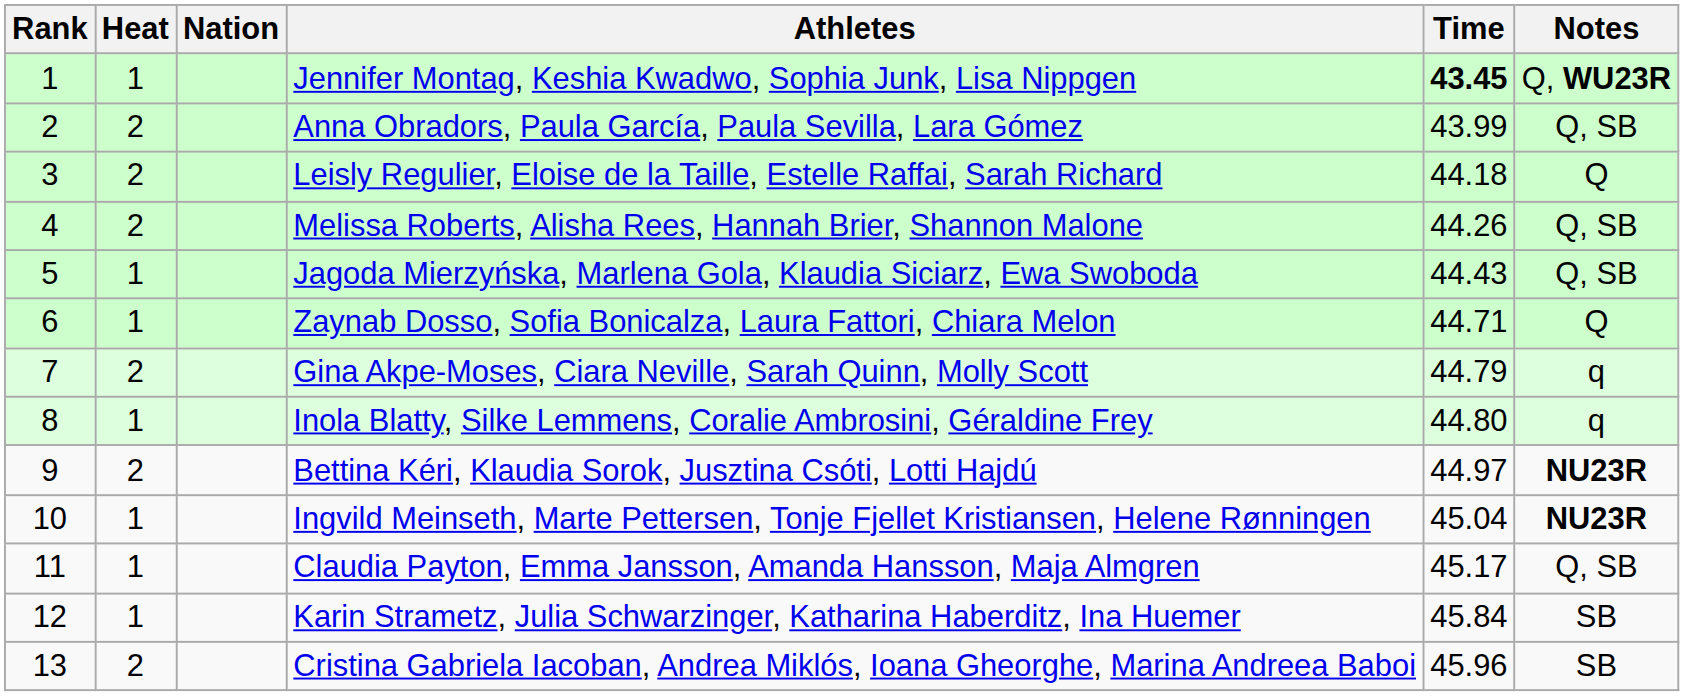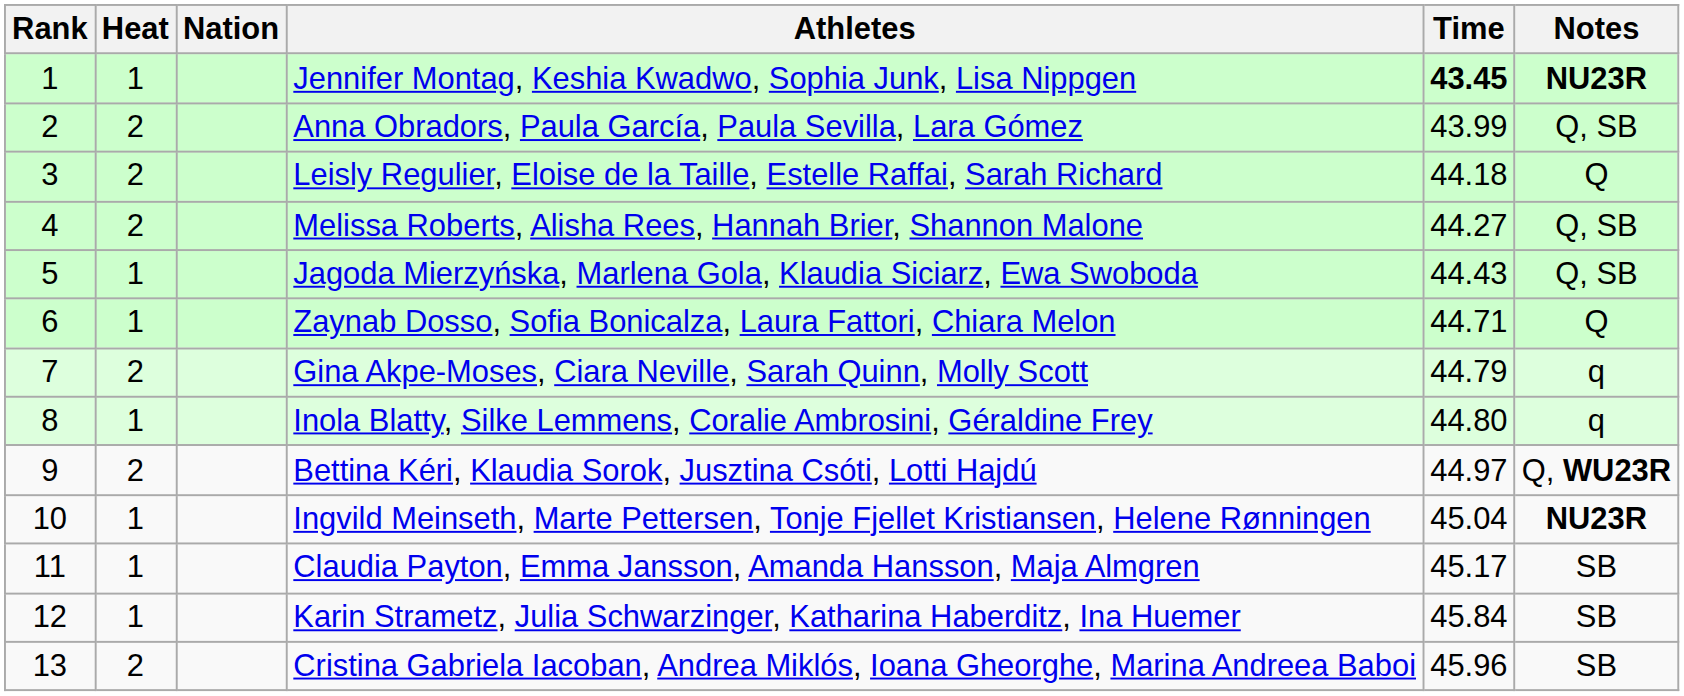 <table class="wikitable sortable" style="text-align:center">
 <tr>
 <th>Rank</th>
 <th>Heat</th>
 <th>Nation</th>
 <th>Athletes</th>
 <th>Time</th>
 <th>Notes</th>
 </tr>
 <tr bgcolor=ccffcc>
 <td>1</td>
 <td>1</td>
 <td align=left></td>
 <td align=left><a href='#'>Jennifer Montag</a>, <a href='#'>Keshia Kwadwo</a>, <a href='#'>Sophia Junk</a>, <a href='#'>Lisa Nippgen</a></td>
 <td><strong>43.45</strong></td>
-<td>Q, <strong>WU23R</strong></td>
+<td><strong>NU23R</strong></td>
 </tr>
 <tr bgcolor=ccffcc>
 <td>2</td>
 <td>2</td>
 <td align=left></td>
 <td align=left><a href='#'>Anna Obradors</a>, <a href='#'>Paula García</a>, <a href='#'>Paula Sevilla</a>, <a href='#'>Lara Gómez</a></td>
 <td>43.99</td>
 <td>Q, SB</td>
 </tr>
 <tr bgcolor=ccffcc>
 <td>3</td>
 <td>2</td>
 <td align=left></td>
 <td align=left><a href='#'>Leisly Regulier</a>, <a href='#'>Eloise de la Taille</a>, <a href='#'>Estelle Raffai</a>, <a href='#'>Sarah Richard</a></td>
 <td>44.18</td>
 <td>Q</td>
 </tr>
 <tr bgcolor=ccffcc>
 <td>4</td>
 <td>2</td>
 <td align=left></td>
 <td align=left><a href='#'>Melissa Roberts</a>, <a href='#'>Alisha Rees</a>, <a href='#'>Hannah Brier</a>, <a href='#'>Shannon Malone</a></td>
-<td>44.26</td>
+<td>44.27</td>
 <td>Q, SB</td>
 </tr>
 <tr bgcolor=ccffcc>
 <td>5</td>
 <td>1</td>
 <td align=left></td>
 <td align=left><a href='#'>Jagoda Mierzyńska</a>, <a href='#'>Marlena Gola</a>, <a href='#'>Klaudia Siciarz</a>, <a href='#'>Ewa Swoboda</a></td>
 <td>44.43</td>
 <td>Q, SB</td>
 </tr>
 <tr bgcolor=ccffcc>
 <td>6</td>
 <td>1</td>
 <td align=left></td>
 <td align=left><a href='#'>Zaynab Dosso</a>, <a href='#'>Sofia Bonicalza</a>, <a href='#'>Laura Fattori</a>, <a href='#'>Chiara Melon</a></td>
 <td>44.71</td>
 <td>Q</td>
 </tr>
 <tr bgcolor=ddffdd>
 <td>7</td>
 <td>2</td>
 <td align=left></td>
 <td align=left><a href='#'>Gina Akpe-Moses</a>, <a href='#'>Ciara Neville</a>, <a href='#'>Sarah Quinn</a>, <a href='#'>Molly Scott</a></td>
 <td>44.79</td>
 <td>q</td>
 </tr>
 <tr bgcolor=ddffdd>
 <td>8</td>
 <td>1</td>
 <td align=left></td>
 <td align=left><a href='#'>Inola Blatty</a>, <a href='#'>Silke Lemmens</a>, <a href='#'>Coralie Ambrosini</a>, <a href='#'>Géraldine Frey</a></td>
 <td>44.80</td>
 <td>q</td>
 </tr>
 <tr>
 <td>9</td>
 <td>2</td>
 <td align=left></td>
 <td align=left><a href='#'>Bettina Kéri</a>, <a href='#'>Klaudia Sorok</a>, <a href='#'>Jusztina Csóti</a>, <a href='#'>Lotti Hajdú</a></td>
 <td>44.97</td>
-<td><strong>NU23R</strong></td>
+<td>Q, <strong>WU23R</strong></td>
 </tr>
 <tr>
 <td>10</td>
 <td>1</td>
 <td align=left></td>
 <td align=left><a href='#'>Ingvild Meinseth</a>, <a href='#'>Marte Pettersen</a>, <a href='#'>Tonje Fjellet Kristiansen</a>, <a href='#'>Helene Rønningen</a></td>
 <td>45.04</td>
 <td><strong>NU23R</strong></td>
 </tr>
 <tr>
 <td>11</td>
 <td>1</td>
 <td align=left></td>
 <td align=left><a href='#'>Claudia Payton</a>, <a href='#'>Emma Jansson</a>, <a href='#'>Amanda Hansson</a>, <a href='#'>Maja Almgren</a></td>
 <td>45.17</td>
-<td>Q, SB</td>
+<td>SB</td>
 </tr>
 <tr>
 <td>12</td>
 <td>1</td>
 <td align=left></td>
 <td align=left><a href='#'>Karin Strametz</a>, <a href='#'>Julia Schwarzinger</a>, <a href='#'>Katharina Haberditz</a>, <a href='#'>Ina Huemer</a></td>
 <td>45.84</td>
 <td>SB</td>
 </tr>
 <tr>
 <td>13</td>
 <td>2</td>
 <td align=left></td>
 <td align=left><a href='#'>Cristina Gabriela Iacoban</a>, <a href='#'>Andrea Miklós</a>, <a href='#'>Ioana Gheorghe</a>, <a href='#'>Marina Andreea Baboi</a></td>
 <td>45.96</td>
 <td>SB</td>
 </tr>
 </table>
